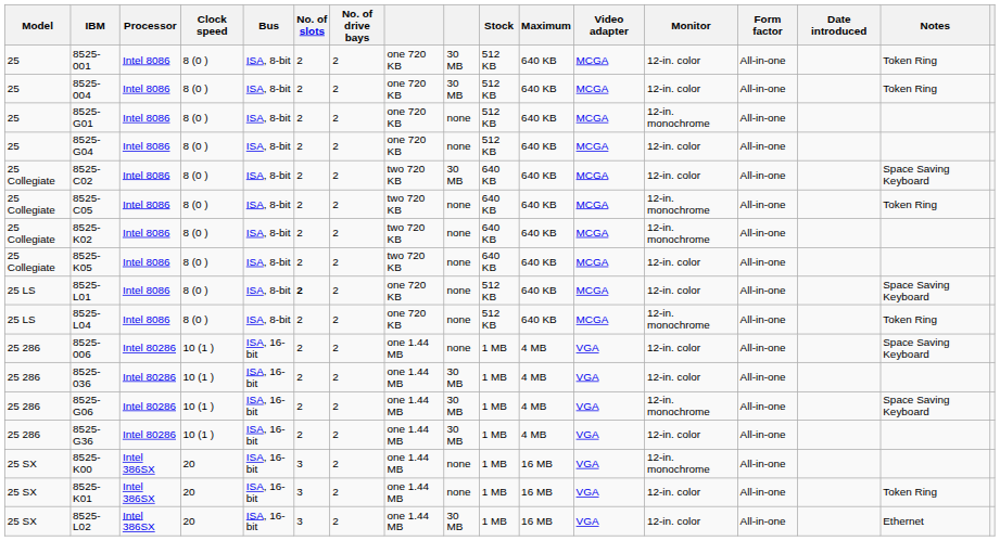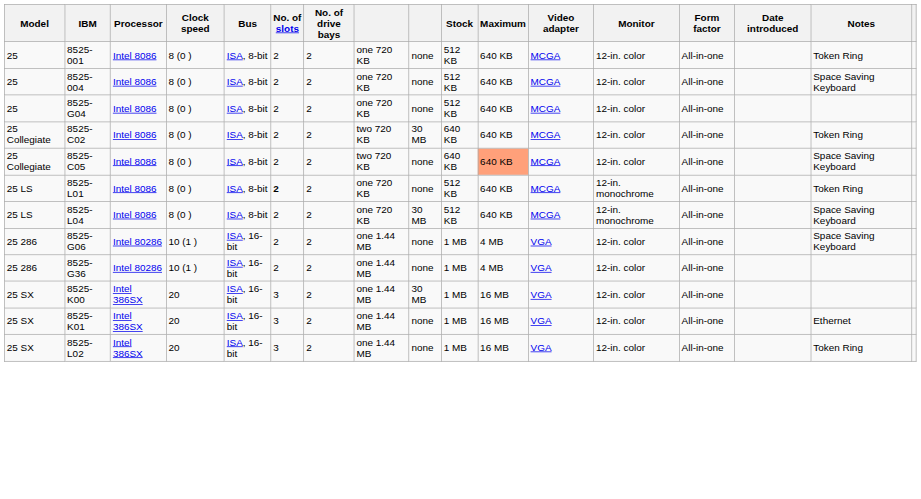 <table class="wikitable plainrowheaders sortable sticky-header sort-under" style="font-size: 85%;">
 <tr>
 <th>Model</th>
 <th>IBM </th>
 <th>Processor</th>
 <th>Clock speed<br></th>
 <th>Bus</th>
 <th>No. of<br><a href='#'>slots</a></th>
 <th>No. of<br>drive bays</th>
 <th></th>
 <th></th>
 <th>Stock<br></th>
 <th>Maximum<br></th>
 <th>Video adapter</th>
 <th>Monitor</th>
 <th>Form factor</th>
 <th>Date introduced</th>
 <th>Notes</th>
 <th></th>
 </tr>
 <tr>
 <td>25</td>
 <td>8525-001</td>
 <td><a href='#'>Intel 8086</a></td>
 <td>8 (0 )</td>
 <td><a href='#'>ISA</a>, 8-bit</td>
 <td>2</td>
 <td>2</td>
 <td>one 720 KB</td>
-<td>30 MB </td>
+<td>none</td>
 <td>512 KB</td>
 <td>640 KB</td>
 <td><a href='#'>MCGA</a></td>
 <td>12-in. color</td>
 <td>All-in-one</td>
 <td></td>
 <td>Token Ring</td>
 <td></td>
 </tr>
 <tr>
 <td>25</td>
 <td>8525-004</td>
 <td><a href='#'>Intel 8086</a></td>
 <td>8 (0 )</td>
 <td><a href='#'>ISA</a>, 8-bit</td>
 <td>2</td>
 <td>2</td>
 <td>one 720 KB</td>
-<td>30 MB </td>
+<td>none</td>
 <td>512 KB</td>
 <td>640 KB</td>
 <td><a href='#'>MCGA</a></td>
 <td>12-in. color</td>
 <td>All-in-one</td>
 <td></td>
-<td>Token Ring</td>
-<td></td>
-</tr>
-<tr>
-<td>25</td>
-<td>8525-G01</td>
-<td><a href='#'>Intel 8086</a></td>
-<td>8 (0 )</td>
-<td><a href='#'>ISA</a>, 8-bit</td>
-<td>2</td>
-<td>2</td>
-<td>one 720 KB</td>
-<td>none</td>
-<td>512 KB</td>
-<td>640 KB</td>
-<td><a href='#'>MCGA</a></td>
-<td>12-in. monochrome</td>
-<td>All-in-one</td>
-<td></td>
-<td></td>
+<td>Space Saving Keyboard</td>
 <td></td>
 </tr>
 <tr>
 <td>25</td>
 <td>8525-G04</td>
 <td><a href='#'>Intel 8086</a></td>
 <td>8 (0 )</td>
 <td><a href='#'>ISA</a>, 8-bit</td>
 <td>2</td>
 <td>2</td>
 <td>one 720 KB</td>
 <td>none</td>
 <td>512 KB</td>
 <td>640 KB</td>
 <td><a href='#'>MCGA</a></td>
 <td>12-in. color</td>
 <td>All-in-one</td>
 <td></td>
 <td></td>
 <td></td>
 </tr>
 <tr>
 <td>25 Collegiate</td>
 <td>8525-C02</td>
 <td><a href='#'>Intel 8086</a></td>
 <td>8 (0 )</td>
 <td><a href='#'>ISA</a>, 8-bit</td>
 <td>2</td>
 <td>2</td>
 <td>two 720 KB</td>
 <td>30 MB </td>
 <td>640 KB</td>
 <td>640 KB</td>
 <td><a href='#'>MCGA</a></td>
 <td>12-in. color</td>
 <td>All-in-one</td>
 <td></td>
-<td>Space Saving Keyboard</td>
+<td>Token Ring</td>
 <td></td>
 </tr>
 <tr>
 <td>25 Collegiate</td>
 <td>8525-C05</td>
 <td><a href='#'>Intel 8086</a></td>
 <td>8 (0 )</td>
 <td><a href='#'>ISA</a>, 8-bit</td>
 <td>2</td>
 <td>2</td>
 <td>two 720 KB</td>
 <td>none</td>
 <td>640 KB</td>
-<td>640 KB</td>
-<td><a href='#'>MCGA</a></td>
-<td>12-in. monochrome</td>
-<td>All-in-one</td>
-<td></td>
-<td>Token Ring</td>
-<td></td>
-</tr>
-<tr>
-<td>25 Collegiate</td>
-<td>8525-K02</td>
-<td><a href='#'>Intel 8086</a></td>
-<td>8 (0 )</td>
-<td><a href='#'>ISA</a>, 8-bit</td>
-<td>2</td>
-<td>2</td>
-<td>two 720 KB</td>
-<td>none</td>
-<td>640 KB</td>
-<td>640 KB</td>
-<td><a href='#'>MCGA</a></td>
-<td>12-in. monochrome</td>
-<td>All-in-one</td>
-<td></td>
-<td></td>
-<td></td>
-</tr>
-<tr>
-<td>25 Collegiate</td>
-<td>8525-K05</td>
-<td><a href='#'>Intel 8086</a></td>
-<td>8 (0 )</td>
-<td><a href='#'>ISA</a>, 8-bit</td>
-<td>2</td>
-<td>2</td>
-<td>two 720 KB</td>
-<td>none</td>
-<td>640 KB</td>
-<td>640 KB</td>
+<td style="background: lightsalmon;">640 KB</td>
 <td><a href='#'>MCGA</a></td>
 <td>12-in. color</td>
 <td>All-in-one</td>
 <td></td>
-<td></td>
+<td>Space Saving Keyboard</td>
 <td></td>
 </tr>
 <tr>
 <td>25 LS</td>
 <td>8525-L01</td>
 <td><a href='#'>Intel 8086</a></td>
 <td>8 (0 )</td>
 <td><a href='#'>ISA</a>, 8-bit</td>
 <td><strong>2</strong></td>
 <td>2</td>
 <td>one 720 KB</td>
 <td>none</td>
 <td>512 KB</td>
 <td>640 KB</td>
 <td><a href='#'>MCGA</a></td>
-<td>12-in. color</td>
+<td>12-in. monochrome</td>
 <td>All-in-one</td>
 <td></td>
-<td>Space Saving Keyboard</td>
+<td>Token Ring</td>
 <td></td>
 </tr>
 <tr>
 <td>25 LS</td>
 <td>8525-L04</td>
 <td><a href='#'>Intel 8086</a></td>
 <td>8 (0 )</td>
 <td><a href='#'>ISA</a>, 8-bit</td>
 <td>2</td>
 <td>2</td>
 <td>one 720 KB</td>
-<td>none</td>
+<td>30 MB </td>
 <td>512 KB</td>
 <td>640 KB</td>
 <td><a href='#'>MCGA</a></td>
 <td>12-in. monochrome</td>
 <td>All-in-one</td>
 <td></td>
-<td>Token Ring</td>
+<td>Space Saving Keyboard</td>
 <td></td>
 </tr>
 <tr>
 <td>25 286</td>
-<td>8525-006</td>
+<td>8525-G06</td>
 <td><a href='#'>Intel 80286</a></td>
 <td>10 (1 )</td>
 <td><a href='#'>ISA</a>, 16-bit</td>
 <td>2</td>
 <td>2</td>
 <td>one 1.44 MB</td>
 <td>none</td>
 <td>1 MB</td>
 <td>4 MB</td>
 <td><a href='#'>VGA</a></td>
 <td>12-in. color</td>
 <td>All-in-one</td>
 <td></td>
 <td>Space Saving Keyboard</td>
 <td></td>
 </tr>
 <tr>
 <td>25 286</td>
-<td>8525-036</td>
-<td><a href='#'>Intel 80286</a></td>
-<td>10 (1 )</td>
-<td><a href='#'>ISA</a>, 16-bit</td>
-<td>2</td>
-<td>2</td>
-<td>one 1.44 MB</td>
-<td>30 MB </td>
-<td>1 MB</td>
-<td>4 MB</td>
-<td><a href='#'>VGA</a></td>
-<td>12-in. color</td>
-<td>All-in-one</td>
-<td></td>
-<td></td>
-<td></td>
-</tr>
-<tr>
-<td>25 286</td>
-<td>8525-G06</td>
-<td><a href='#'>Intel 80286</a></td>
-<td>10 (1 )</td>
-<td><a href='#'>ISA</a>, 16-bit</td>
-<td>2</td>
-<td>2</td>
-<td>one 1.44 MB</td>
-<td>30 MB </td>
-<td>1 MB</td>
-<td>4 MB</td>
-<td><a href='#'>VGA</a></td>
-<td>12-in. monochrome</td>
-<td>All-in-one</td>
-<td></td>
-<td>Space Saving Keyboard</td>
-<td></td>
-</tr>
-<tr>
-<td>25 286</td>
 <td>8525-G36</td>
 <td><a href='#'>Intel 80286</a></td>
 <td>10 (1 )</td>
 <td><a href='#'>ISA</a>, 16-bit</td>
 <td>2</td>
 <td>2</td>
 <td>one 1.44 MB</td>
-<td>30 MB </td>
+<td>none</td>
 <td>1 MB</td>
 <td>4 MB</td>
 <td><a href='#'>VGA</a></td>
 <td>12-in. color</td>
 <td>All-in-one</td>
 <td></td>
 <td></td>
 <td></td>
 </tr>
 <tr>
 <td>25 SX</td>
 <td>8525-K00</td>
 <td><a href='#'>Intel 386SX</a></td>
 <td>20</td>
 <td><a href='#'>ISA</a>, 16-bit</td>
 <td>3</td>
 <td>2</td>
 <td>one 1.44 MB</td>
-<td>none</td>
+<td>30 MB </td>
 <td>1 MB</td>
 <td>16 MB</td>
 <td><a href='#'>VGA</a></td>
-<td>12-in. monochrome</td>
+<td>12-in. color</td>
 <td>All-in-one</td>
 <td></td>
 <td></td>
 <td></td>
 </tr>
 <tr>
 <td>25 SX</td>
 <td>8525-K01</td>
 <td><a href='#'>Intel 386SX</a></td>
 <td>20</td>
 <td><a href='#'>ISA</a>, 16-bit</td>
 <td>3</td>
 <td>2</td>
 <td>one 1.44 MB</td>
 <td>none</td>
 <td>1 MB</td>
 <td>16 MB</td>
 <td><a href='#'>VGA</a></td>
 <td>12-in. color</td>
 <td>All-in-one</td>
 <td></td>
-<td>Token Ring</td>
+<td>Ethernet</td>
 <td></td>
 </tr>
 <tr>
 <td>25 SX</td>
 <td>8525-L02</td>
 <td><a href='#'>Intel 386SX</a></td>
 <td>20</td>
 <td><a href='#'>ISA</a>, 16-bit</td>
 <td>3</td>
 <td>2</td>
 <td>one 1.44 MB</td>
-<td>30 MB </td>
+<td>none</td>
 <td>1 MB</td>
 <td>16 MB</td>
 <td><a href='#'>VGA</a></td>
 <td>12-in. color</td>
 <td>All-in-one</td>
 <td></td>
-<td>Ethernet</td>
+<td>Token Ring</td>
 <td></td>
 </tr>
 </table>
